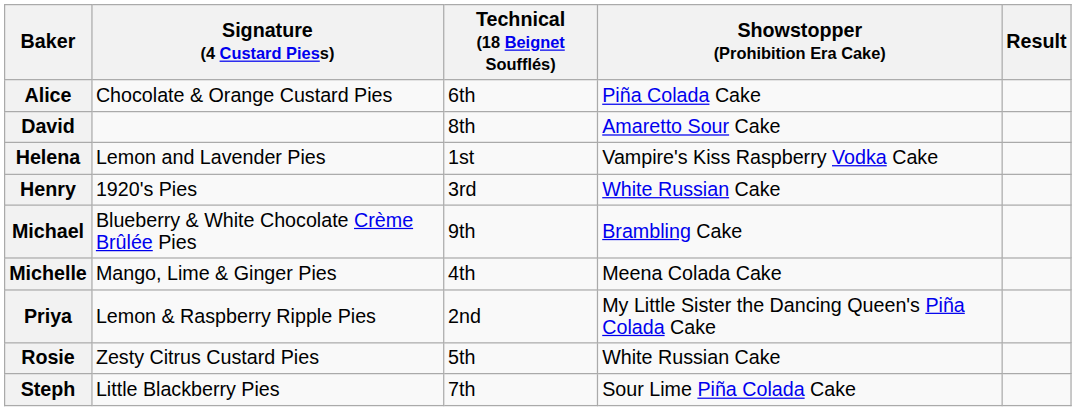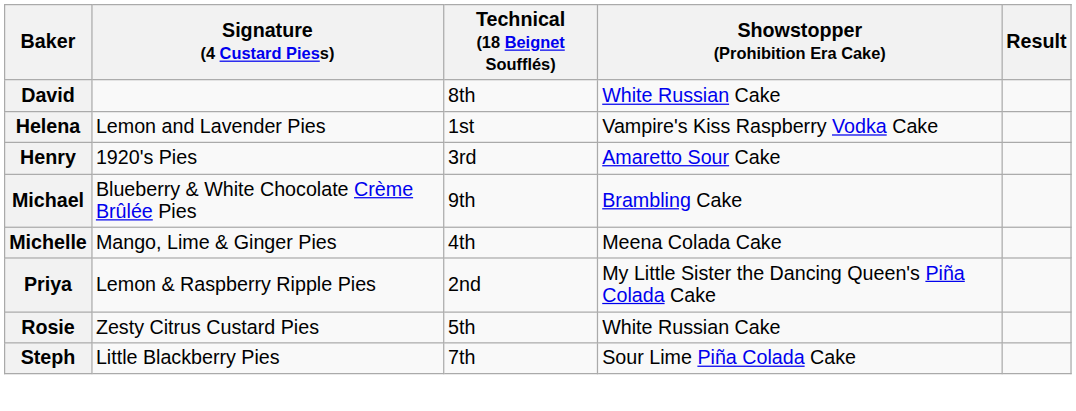 <table class="wikitable sortable col3center sticky-header">
 <tr>
 <th scope="col">Baker</th>
 <th scope="col" class="unsortable">Signature<br><small>(4 <a href='#'>Custard Pies</a>s)</small></th>
 <th scope="col">Technical<br><small>(18 <a href='#'>Beignet</a> Soufflés)</small></th>
 <th scope="col" class="unsortable">Showstopper<br><small>(Prohibition Era Cake)</small></th>
 <th scope="col">Result</th>
 </tr>
 <tr>
-<th scope="row">Alice</th>
-<td>Chocolate & Orange Custard Pies</td>
-<td>6th</td>
-<td><a href='#'>Piña Colada</a> Cake</td>
-<td></td>
-</tr>
-<tr>
 <th scope="row">David</th>
 <td></td>
 <td>8th</td>
-<td><a href='#'>Amaretto Sour</a> Cake</td>
+<td align="left"><a href='#'>White Russian</a> Cake</td>
 <td></td>
 </tr>
 <tr>
 <th scope="row">Helena</th>
 <td>Lemon and Lavender Pies</td>
 <td>1st</td>
 <td>Vampire's Kiss Raspberry <a href='#'>Vodka</a> Cake</td>
 <td></td>
 </tr>
 <tr>
 <th scope="row">Henry</th>
 <td>1920's Pies</td>
 <td>3rd</td>
-<td align="left"><a href='#'>White Russian</a> Cake</td>
+<td><a href='#'>Amaretto Sour</a> Cake</td>
 <td></td>
 </tr>
 <tr>
 <th scope="row">Michael</th>
 <td>Blueberry & White Chocolate <a href='#'>Crème Brûlée</a> Pies</td>
 <td>9th</td>
 <td align="left"><a href='#'>Brambling</a> Cake</td>
 <td></td>
 </tr>
 <tr>
 <th scope="row">Michelle</th>
 <td>Mango, Lime & Ginger Pies</td>
 <td>4th</td>
 <td>Meena Colada Cake</td>
 <td></td>
 </tr>
 <tr>
 <th scope="row">Priya</th>
 <td>Lemon & Raspberry Ripple Pies</td>
 <td>2nd</td>
 <td>My Little Sister the Dancing Queen's <a href='#'>Piña Colada</a> Cake</td>
 <td></td>
 </tr>
 <tr>
 <th scope="row">Rosie</th>
 <td>Zesty Citrus Custard Pies</td>
 <td>5th</td>
 <td>White Russian Cake</td>
 <td></td>
 </tr>
 <tr>
 <th scope="row">Steph</th>
 <td>Little Blackberry Pies</td>
 <td>7th</td>
 <td>Sour Lime <a href='#'>Piña Colada</a> Cake</td>
 <td></td>
 </tr>
 </table>
